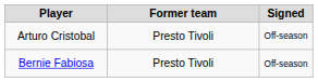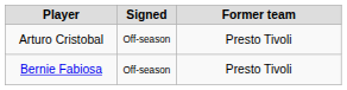 <table class="wikitable" style="text-align: center">
 <tr align="center" bgcolor="#dddddd">
 <td style="width:140px"><strong>Player</strong></td>
+<td style="width:70px"><strong>Signed</strong></td>
 <td style="width:210px"><strong>Former team</strong></td>
-<td style="width:70px"><strong>Signed</strong></td>
 </tr>
 <tr style="height:40px">
 <td>Arturo Cristobal</td>
+<td style="font-size: 80%">Off-season</td>
 <td>Presto Tivoli</td>
-<td style="font-size: 80%">Off-season</td>
 </tr>
 <tr style="height:40px">
 <td><a href='#'>Bernie Fabiosa</a></td>
+<td style="font-size: 80%">Off-season</td>
 <td>Presto Tivoli</td>
-<td style="font-size: 80%">Off-season</td>
 </tr>
 </table>
